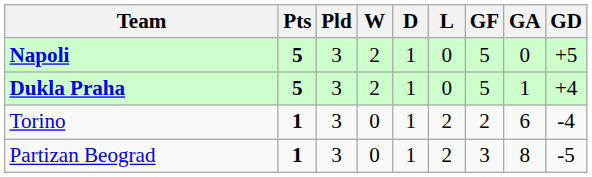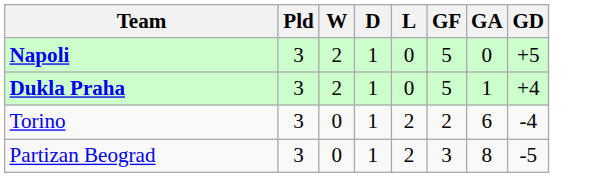 <table class="wikitable" style="text-align:center;">
 <tr>
 <th width=200>Team</th>
-<th width=20>Pts</th>
 <th width=20>Pld</th>
 <th width=20>W</th>
 <th width=20>D</th>
 <th width=20>L</th>
 <th width=20>GF</th>
 <th width=20>GA</th>
 <th width=20>GD</th>
 </tr>
 <tr style="background:#ccffcc">
 <td style="text-align:left"><strong> <a href='#'>Napoli</a></strong></td>
-<td><strong>5</strong></td>
 <td>3</td>
 <td>2</td>
 <td>1</td>
 <td>0</td>
 <td>5</td>
 <td>0</td>
 <td>+5</td>
 </tr>
 <tr style="background:#ccffcc">
 <td style="text-align:left"><strong> <a href='#'>Dukla Praha</a></strong></td>
-<td><strong>5</strong></td>
 <td>3</td>
 <td>2</td>
 <td>1</td>
 <td>0</td>
 <td>5</td>
 <td>1</td>
 <td>+4</td>
 </tr>
 <tr>
 <td style="text-align:left"> <a href='#'>Torino</a></td>
-<td><strong>1</strong></td>
 <td>3</td>
 <td>0</td>
 <td>1</td>
 <td>2</td>
 <td>2</td>
 <td>6</td>
 <td>-4</td>
 </tr>
 <tr>
 <td style="text-align:left"> <a href='#'>Partizan Beograd</a></td>
-<td><strong>1</strong></td>
 <td>3</td>
 <td>0</td>
 <td>1</td>
 <td>2</td>
 <td>3</td>
 <td>8</td>
 <td>-5</td>
 </tr>
 </table>
